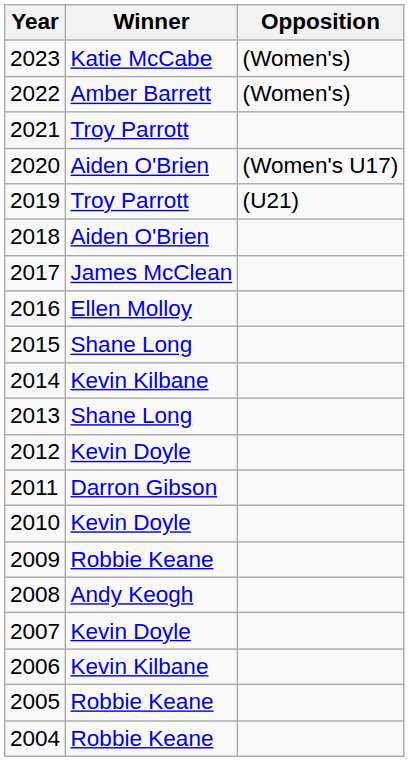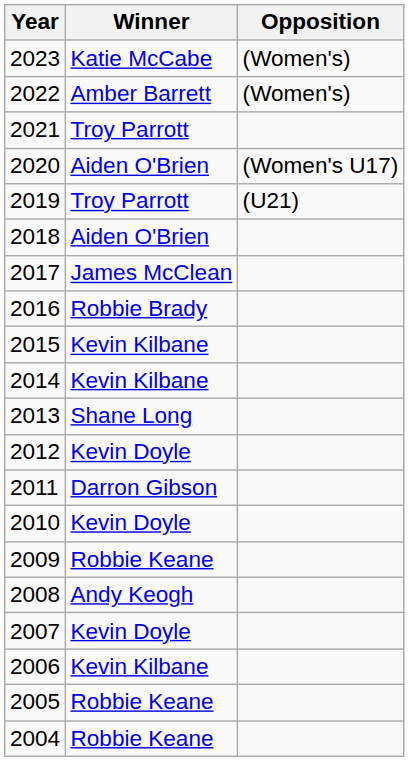 <table class="wikitable">
 <tr>
 <th>Year</th>
 <th>Winner</th>
 <th>Opposition</th>
 </tr>
 <tr>
 <td>2023</td>
 <td><a href='#'>Katie McCabe</a></td>
 <td> (Women's)</td>
 </tr>
 <tr>
 <td>2022</td>
 <td><a href='#'>Amber Barrett</a></td>
 <td> (Women's)</td>
 </tr>
 <tr>
 <td>2021</td>
 <td><a href='#'>Troy Parrott</a></td>
 <td></td>
 </tr>
 <tr>
 <td>2020</td>
 <td><a href='#'>Aiden O'Brien</a></td>
 <td> (Women's U17)</td>
 </tr>
 <tr>
 <td>2019</td>
 <td><a href='#'>Troy Parrott</a></td>
 <td> (U21)</td>
 </tr>
 <tr>
 <td>2018</td>
 <td><a href='#'>Aiden O'Brien</a></td>
 <td></td>
 </tr>
 <tr>
 <td>2017</td>
 <td><a href='#'>James McClean</a></td>
 <td></td>
 </tr>
 <tr>
 <td>2016</td>
-<td><a href='#'>Ellen Molloy</a></td>
+<td><a href='#'>Robbie Brady</a></td>
 <td></td>
 </tr>
 <tr>
 <td>2015</td>
-<td><a href='#'>Shane Long</a></td>
+<td><a href='#'>Kevin Kilbane</a></td>
 <td></td>
 </tr>
 <tr>
 <td>2014</td>
 <td><a href='#'>Kevin Kilbane</a></td>
 <td></td>
 </tr>
 <tr>
 <td>2013</td>
 <td><a href='#'>Shane Long</a></td>
 <td></td>
 </tr>
 <tr>
 <td>2012</td>
 <td><a href='#'>Kevin Doyle</a></td>
 <td></td>
 </tr>
 <tr>
 <td>2011</td>
 <td><a href='#'>Darron Gibson</a></td>
 <td></td>
 </tr>
 <tr>
 <td>2010</td>
 <td><a href='#'>Kevin Doyle</a></td>
 <td></td>
 </tr>
 <tr>
 <td>2009</td>
 <td><a href='#'>Robbie Keane</a></td>
 <td></td>
 </tr>
 <tr>
 <td>2008</td>
 <td><a href='#'>Andy Keogh</a></td>
 <td></td>
 </tr>
 <tr>
 <td>2007</td>
 <td><a href='#'>Kevin Doyle</a></td>
 <td></td>
 </tr>
 <tr>
 <td>2006</td>
 <td><a href='#'>Kevin Kilbane</a></td>
 <td></td>
 </tr>
 <tr>
 <td>2005</td>
 <td><a href='#'>Robbie Keane</a></td>
 <td></td>
 </tr>
 <tr>
 <td>2004</td>
 <td><a href='#'>Robbie Keane</a></td>
 <td></td>
 </tr>
 </table>
